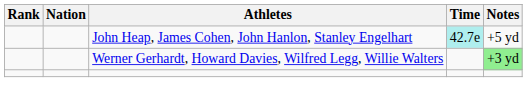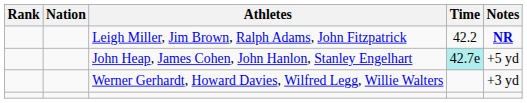 <table class="wikitable sortable" style="text-align:center">
 <tr>
 <th>Rank</th>
 <th>Nation</th>
 <th>Athletes</th>
 <th>Time</th>
 <th>Notes</th>
+</tr>
+<tr>
+<td></td>
+<td align=left></td>
+<td align=left><a href='#'>Leigh Miller</a>, <a href='#'>Jim Brown</a>, <a href='#'>Ralph Adams</a>, <a href='#'>John Fitzpatrick</a></td>
+<td>42.2</td>
+<td><strong><a href='#'>NR</a></strong></td>
 </tr>
 <tr>
 <td></td>
 <td align=left></td>
 <td align=left><a href='#'>John Heap</a>, <a href='#'>James Cohen</a>, <a href='#'>John Hanlon</a>, <a href='#'>Stanley Engelhart</a></td>
 <td style="background: paleturquoise;">42.7e</td>
 <td>+5 yd</td>
 </tr>
 <tr>
 <td></td>
 <td align=left></td>
 <td align=left><a href='#'>Werner Gerhardt</a>, <a href='#'>Howard Davies</a>, <a href='#'>Wilfred Legg</a>, <a href='#'>Willie Walters</a></td>
 <td></td>
-<td style="background: lightgreen;">+3 yd</td>
+<td>+3 yd</td>
 </tr>
 <tr>
 <td></td>
 <td align=left></td>
 <td align=left></td>
 <td></td>
 <td></td>
 </tr>
 </table>
